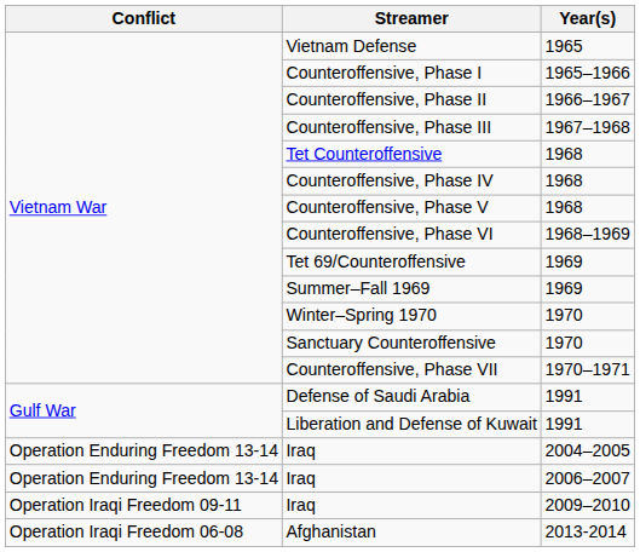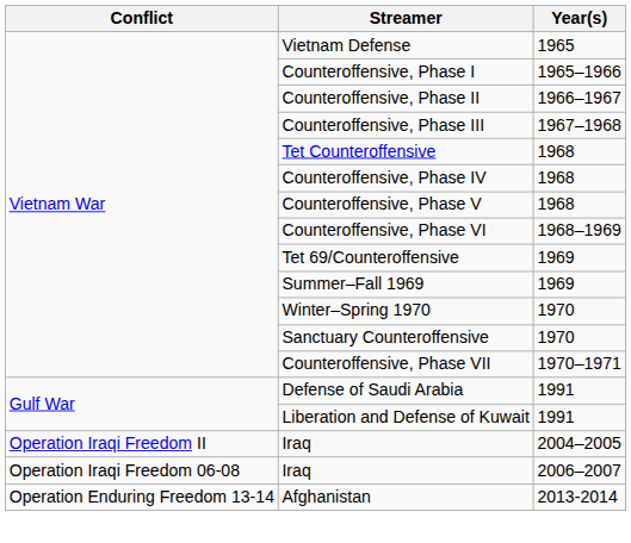 <table class=wikitable>
 <tr>
 <th>Conflict</th>
 <th>Streamer</th>
 <th>Year(s)</th>
 </tr>
 <tr>
 <td rowspan="13"><a href='#'>Vietnam War</a></td>
 <td>Vietnam Defense</td>
 <td>1965</td>
 </tr>
 <tr>
 <td>Counteroffensive, Phase I</td>
 <td>1965–1966</td>
 </tr>
 <tr>
 <td>Counteroffensive, Phase II</td>
 <td>1966–1967</td>
 </tr>
 <tr>
 <td>Counteroffensive, Phase III</td>
 <td>1967–1968</td>
 </tr>
 <tr>
 <td><a href='#'>Tet Counteroffensive</a></td>
 <td>1968</td>
 </tr>
 <tr>
 <td>Counteroffensive, Phase IV</td>
 <td>1968</td>
 </tr>
 <tr>
 <td>Counteroffensive, Phase V</td>
 <td>1968</td>
 </tr>
 <tr>
 <td>Counteroffensive, Phase VI</td>
 <td>1968–1969</td>
 </tr>
 <tr>
 <td>Tet 69/Counteroffensive</td>
 <td>1969</td>
 </tr>
 <tr>
 <td>Summer–Fall 1969</td>
 <td>1969</td>
 </tr>
 <tr>
 <td>Winter–Spring 1970</td>
 <td>1970</td>
 </tr>
 <tr>
 <td>Sanctuary Counteroffensive</td>
 <td>1970</td>
 </tr>
 <tr>
 <td>Counteroffensive, Phase VII</td>
 <td>1970–1971</td>
 </tr>
 <tr>
 <td rowspan="2"><a href='#'>Gulf War</a></td>
 <td>Defense of Saudi Arabia</td>
 <td>1991</td>
 </tr>
 <tr>
 <td>Liberation and Defense of Kuwait</td>
 <td>1991</td>
 </tr>
 <tr>
-<td>Operation Enduring Freedom 13-14</td>
+<td><a href='#'>Operation Iraqi Freedom</a> II</td>
 <td>Iraq</td>
 <td>2004–2005</td>
 </tr>
 <tr>
-<td>Operation Enduring Freedom 13-14</td>
+<td>Operation Iraqi Freedom 06-08</td>
 <td>Iraq</td>
 <td>2006–2007</td>
 </tr>
 <tr>
-<td>Operation Iraqi Freedom 09-11</td>
-<td>Iraq</td>
-<td>2009–2010</td>
-</tr>
-<tr>
-<td>Operation Iraqi Freedom 06-08</td>
+<td>Operation Enduring Freedom 13-14</td>
 <td>Afghanistan</td>
 <td>2013-2014</td>
 </tr>
 </table>
